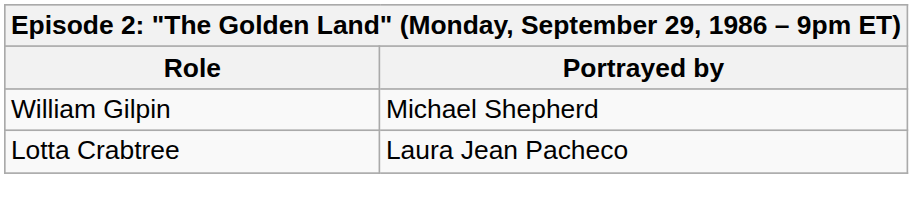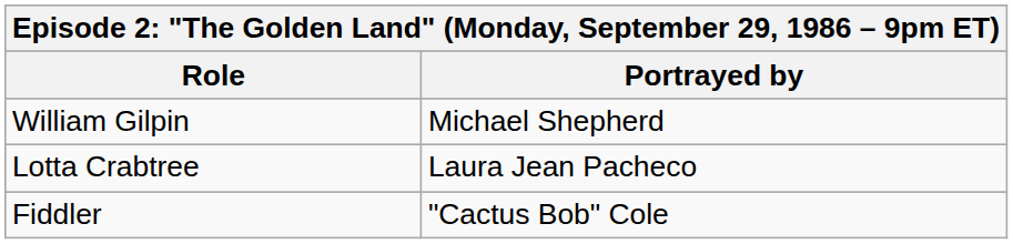 <table class="wikitable">
 <tr>
 <th colspan="2">Episode 2: "The Golden Land" (Monday, September 29, 1986 – 9pm ET)</th>
 </tr>
 <tr>
 <th>Role</th>
 <th>Portrayed by</th>
 </tr>
 <tr>
 <td>William Gilpin</td>
 <td>Michael Shepherd</td>
 </tr>
 <tr>
 <td>Lotta Crabtree</td>
 <td>Laura Jean Pacheco</td>
 </tr>
+<tr>
+<td>Fiddler</td>
+<td>"Cactus Bob" Cole</td>
+</tr>
 </table>
